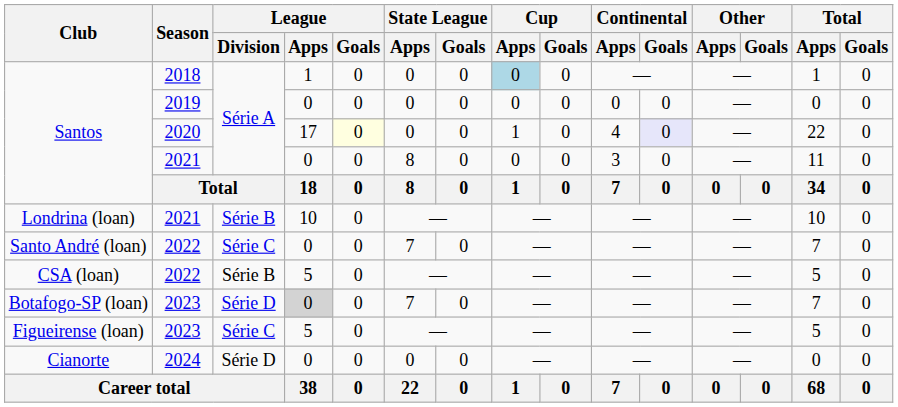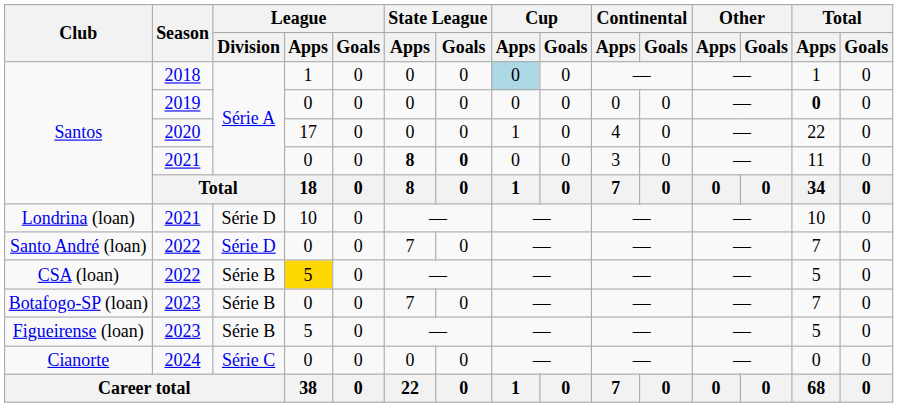 <table class="wikitable" style="text-align: center;">
 <tr>
 <th rowspan="2">Club</th>
 <th rowspan="2">Season</th>
 <th colspan="3">League</th>
 <th colspan="2">State League</th>
 <th colspan="2">Cup</th>
 <th colspan="2">Continental</th>
 <th colspan="2">Other</th>
 <th colspan="2">Total</th>
 </tr>
 <tr>
 <th>Division</th>
 <th>Apps</th>
 <th>Goals</th>
 <th>Apps</th>
 <th>Goals</th>
 <th>Apps</th>
 <th>Goals</th>
 <th>Apps</th>
 <th>Goals</th>
 <th>Apps</th>
 <th>Goals</th>
 <th>Apps</th>
 <th>Goals</th>
 </tr>
 <tr>
 <td rowspan="5" valign="center"><a href='#'>Santos</a></td>
 <td><a href='#'>2018</a></td>
 <td rowspan="4"><a href='#'>Série A</a></td>
 <td>1</td>
 <td>0</td>
 <td>0</td>
 <td>0</td>
 <td style="background: lightblue;">0</td>
 <td>0</td>
 <td colspan="2">—</td>
 <td colspan="2">—</td>
 <td>1</td>
 <td>0</td>
 </tr>
 <tr>
 <td><a href='#'>2019</a></td>
 <td>0</td>
 <td>0</td>
 <td>0</td>
 <td>0</td>
 <td>0</td>
 <td>0</td>
 <td>0</td>
 <td>0</td>
 <td colspan="2">—</td>
-<td>0</td>
+<td><strong>0</strong></td>
 <td>0</td>
 </tr>
 <tr>
 <td><a href='#'>2020</a></td>
 <td>17</td>
-<td style="background: lightyellow;">0</td>
+<td>0</td>
 <td>0</td>
 <td>0</td>
 <td>1</td>
 <td>0</td>
 <td>4</td>
-<td style="background: lavender;">0</td>
+<td>0</td>
 <td colspan="2">—</td>
 <td>22</td>
 <td>0</td>
 </tr>
 <tr>
 <td><a href='#'>2021</a></td>
 <td>0</td>
 <td>0</td>
-<td>8</td>
-<td>0</td>
+<td><strong>8</strong></td>
+<td><strong>0</strong></td>
 <td>0</td>
 <td>0</td>
 <td>3</td>
 <td>0</td>
 <td colspan="2">—</td>
 <td>11</td>
 <td>0</td>
 </tr>
 <tr>
 <th colspan="2">Total</th>
 <th>18</th>
 <th>0</th>
 <th>8</th>
 <th>0</th>
 <th>1</th>
 <th>0</th>
 <th>7</th>
 <th>0</th>
 <th>0</th>
 <th>0</th>
 <th>34</th>
 <th>0</th>
 </tr>
 <tr>
 <td valign="center"><a href='#'>Londrina</a> (loan)</td>
 <td><a href='#'>2021</a></td>
-<td><a href='#'>Série B</a></td>
+<td>Série D</td>
 <td>10</td>
 <td>0</td>
 <td colspan="2">—</td>
 <td colspan="2">—</td>
 <td colspan="2">—</td>
 <td colspan="2">—</td>
 <td>10</td>
 <td>0</td>
 </tr>
 <tr>
 <td valign="center"><a href='#'>Santo André</a> (loan)</td>
 <td><a href='#'>2022</a></td>
-<td><a href='#'>Série C</a></td>
+<td><a href='#'>Série D</a></td>
 <td>0</td>
 <td>0</td>
 <td>7</td>
 <td>0</td>
 <td colspan="2">—</td>
 <td colspan="2">—</td>
 <td colspan="2">—</td>
 <td>7</td>
 <td>0</td>
 </tr>
 <tr>
 <td valign="center"><a href='#'>CSA</a> (loan)</td>
 <td><a href='#'>2022</a></td>
 <td>Série B</td>
-<td>5</td>
+<td style="background: gold;">5</td>
 <td>0</td>
 <td colspan="2">—</td>
 <td colspan="2">—</td>
 <td colspan="2">—</td>
 <td colspan="2">—</td>
 <td>5</td>
 <td>0</td>
 </tr>
 <tr>
 <td valign="center"><a href='#'>Botafogo-SP</a> (loan)</td>
 <td><a href='#'>2023</a></td>
-<td><a href='#'>Série D</a></td>
-<td style="background: lightgrey;">0</td>
+<td>Série B</td>
+<td>0</td>
 <td>0</td>
 <td>7</td>
 <td>0</td>
 <td colspan="2">—</td>
 <td colspan="2">—</td>
 <td colspan="2">—</td>
 <td>7</td>
 <td>0</td>
 </tr>
 <tr>
 <td valign="center"><a href='#'>Figueirense</a> (loan)</td>
 <td><a href='#'>2023</a></td>
-<td><a href='#'>Série C</a></td>
+<td>Série B</td>
 <td>5</td>
 <td>0</td>
 <td colspan="2">—</td>
 <td colspan="2">—</td>
 <td colspan="2">—</td>
 <td colspan="2">—</td>
 <td>5</td>
 <td>0</td>
 </tr>
 <tr>
 <td valign="center"><a href='#'>Cianorte</a></td>
 <td><a href='#'>2024</a></td>
-<td>Série D</td>
+<td><a href='#'>Série C</a></td>
 <td>0</td>
 <td>0</td>
 <td>0</td>
 <td>0</td>
 <td colspan="2">—</td>
 <td colspan="2">—</td>
 <td colspan="2">—</td>
 <td>0</td>
 <td>0</td>
 </tr>
 <tr>
 <th colspan="3"><strong>Career total</strong></th>
 <th>38</th>
 <th>0</th>
 <th>22</th>
 <th>0</th>
 <th>1</th>
 <th>0</th>
 <th>7</th>
 <th>0</th>
 <th>0</th>
 <th>0</th>
 <th>68</th>
 <th>0</th>
 </tr>
 </table>
